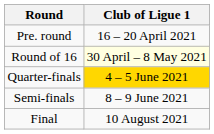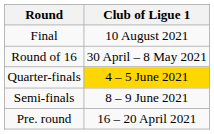 <table class="wikitable" style="text-align: center">
 <tr>
 <th>Round</th>
 <th>Club of Ligue 1</th>
 </tr>
 <tr>
-<td>Pre. round</td>
-<td>16 – 20 April 2021</td>
+<td>Final</td>
+<td>10 August 2021</td>
 </tr>
 <tr>
 <td>Round of 16</td>
-<td style="background: lightyellow;">30 April – 8 May 2021</td>
+<td>30 April – 8 May 2021</td>
 </tr>
 <tr>
 <td>Quarter-finals</td>
 <td style="background: gold;">4 – 5 June 2021</td>
 </tr>
 <tr>
 <td>Semi-finals</td>
 <td>8 – 9 June 2021</td>
 </tr>
 <tr>
-<td>Final</td>
-<td>10 August 2021</td>
+<td>Pre. round</td>
+<td>16 – 20 April 2021</td>
 </tr>
 </table>
